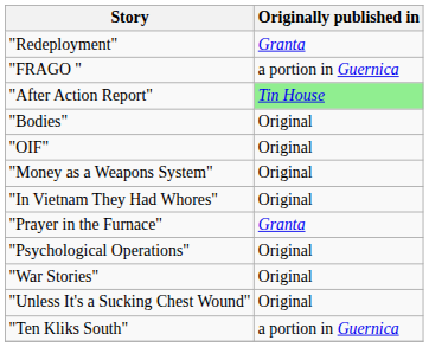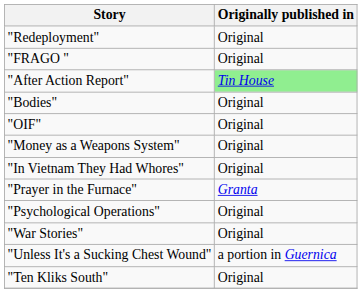 <table class="wikitable">
 <tr>
 <th><strong>Story</strong></th>
 <th><strong>Originally published in</strong></th>
 </tr>
 <tr>
 <td>"Redeployment"</td>
-<td><em><a href='#'>Granta</a></em></td>
+<td>Original</td>
 </tr>
 <tr>
 <td>"FRAGO "</td>
-<td>a portion in <em><a href='#'>Guernica</a></em></td>
+<td>Original</td>
 </tr>
 <tr>
 <td>"After Action Report"</td>
 <td style="background: lightgreen;"><em><a href='#'>Tin House</a></em></td>
 </tr>
 <tr>
 <td>"Bodies"</td>
 <td>Original</td>
 </tr>
 <tr>
 <td>"OIF"</td>
 <td>Original</td>
 </tr>
 <tr>
 <td>"Money as a Weapons System"</td>
 <td>Original</td>
 </tr>
 <tr>
 <td>"In Vietnam They Had Whores"</td>
 <td>Original</td>
 </tr>
 <tr>
 <td>"Prayer in the Furnace"</td>
 <td><em><a href='#'>Granta</a></em></td>
 </tr>
 <tr>
 <td>"Psychological Operations"</td>
 <td>Original</td>
 </tr>
 <tr>
 <td>"War Stories"</td>
 <td>Original</td>
 </tr>
 <tr>
 <td>"Unless It's a Sucking Chest Wound"</td>
-<td>Original</td>
+<td>a portion in <em><a href='#'>Guernica</a></em></td>
 </tr>
 <tr>
 <td>"Ten Kliks South"</td>
-<td>a portion in <em><a href='#'>Guernica</a></em></td>
+<td>Original</td>
 </tr>
 <tr>
 </tr>
 </table>
